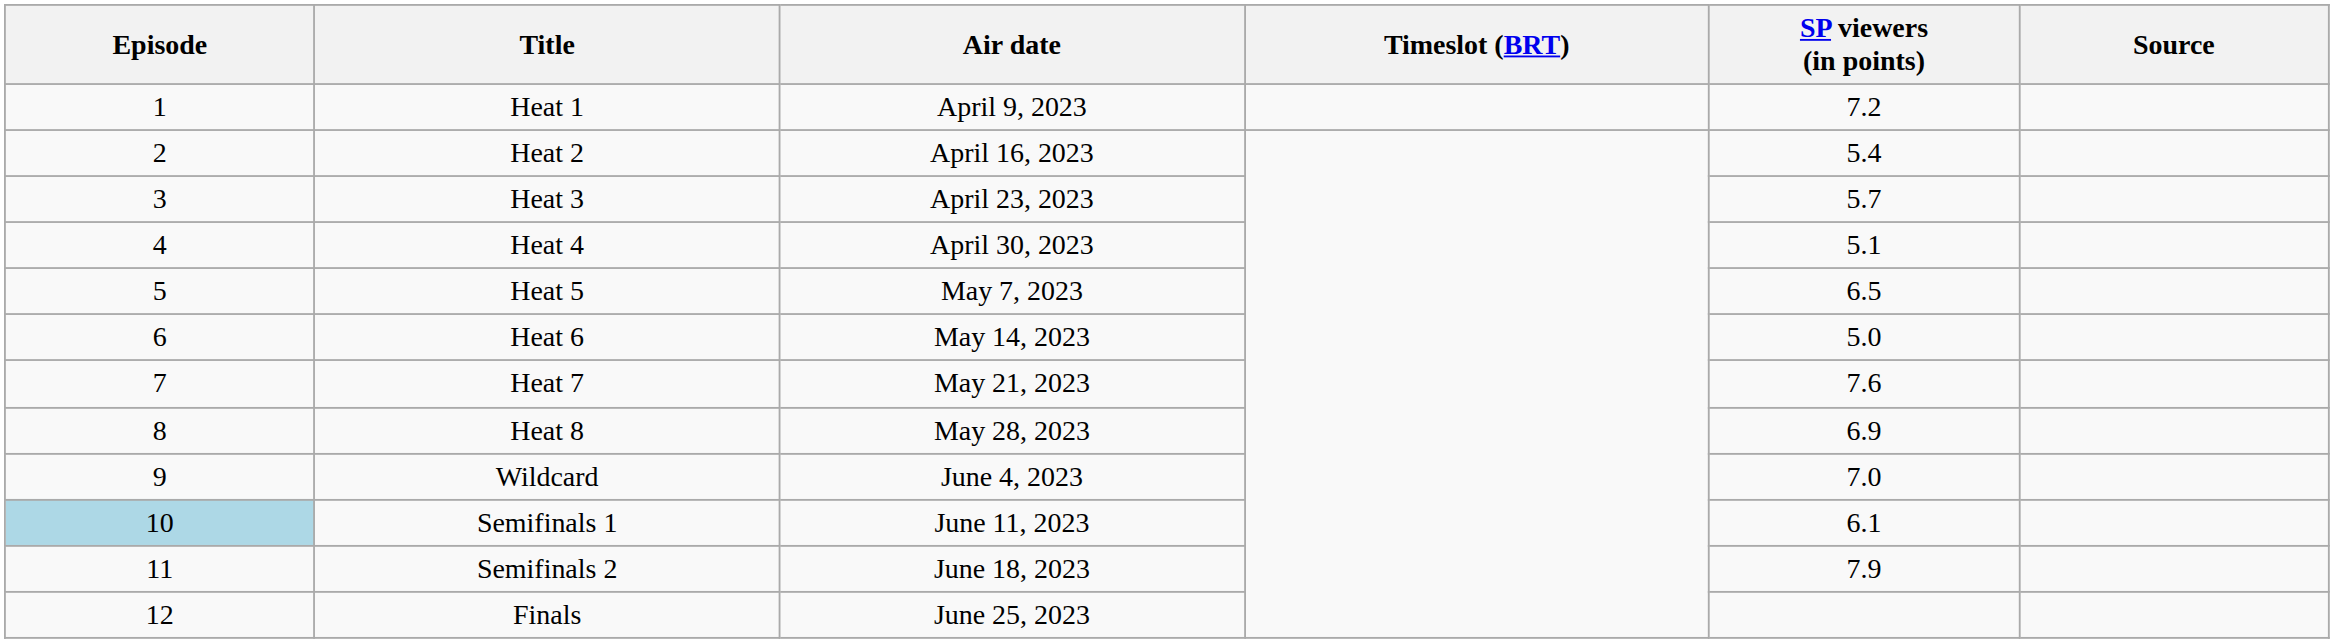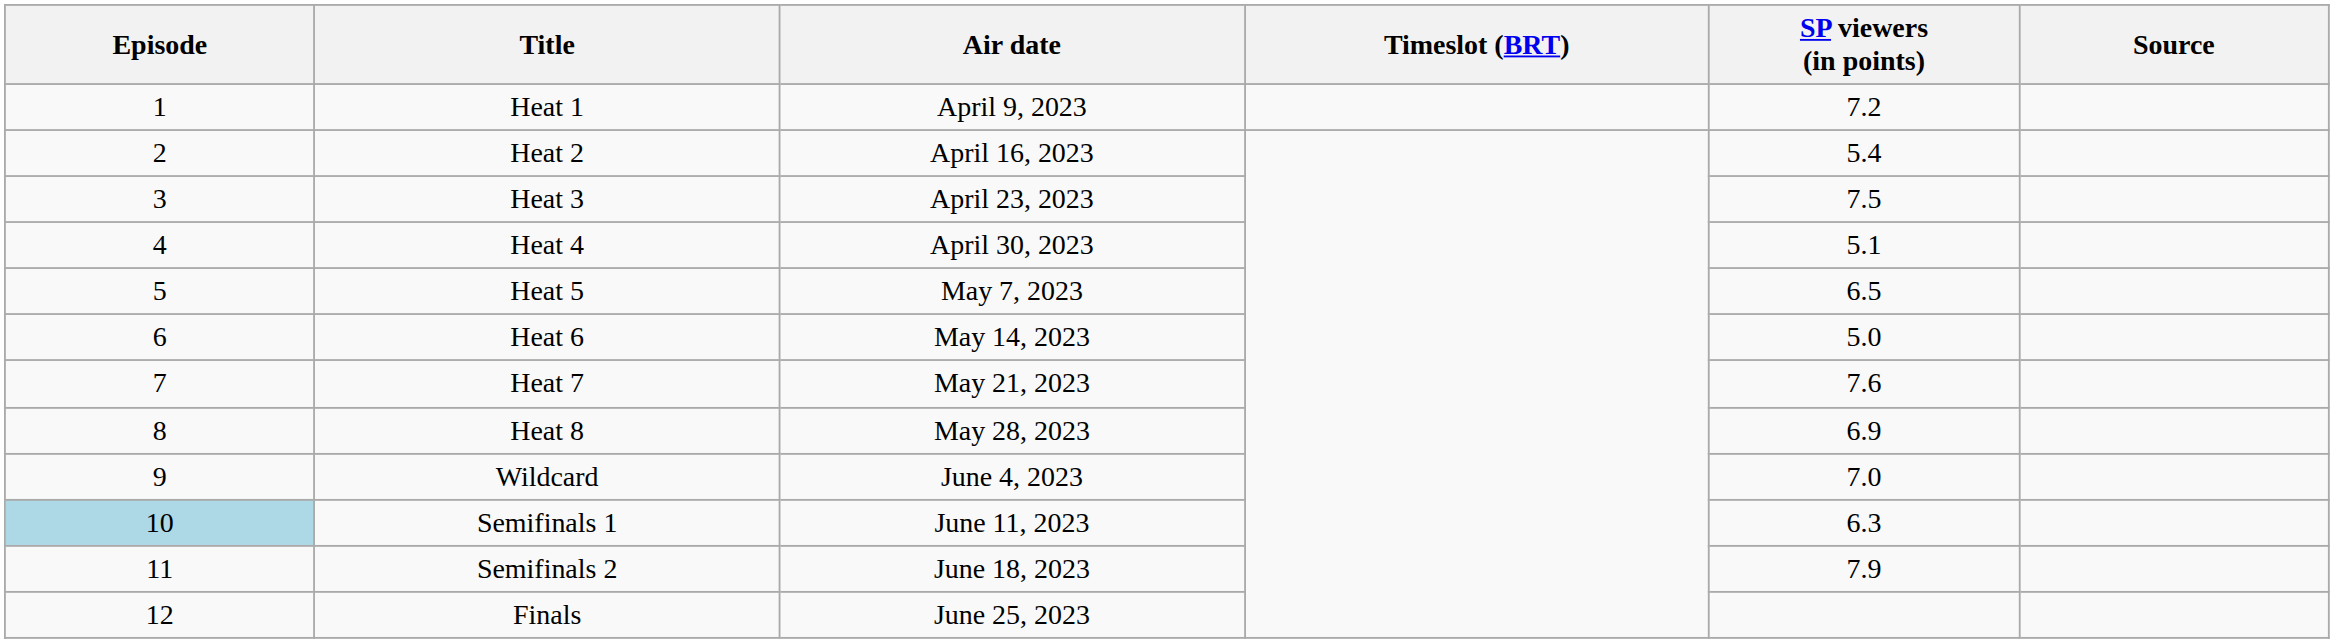 <table class="wikitable sortable" style="text-align:center; font-size:95%; width: 100%">
 <tr>
 <th width="05.0%">Episode</th>
 <th width="07.5%">Title</th>
 <th width="07.5%">Air date</th>
 <th width="07.5%">Timeslot (<a href='#'>BRT</a>)</th>
 <th width="05.0%"><a href='#'>SP</a> viewers<br>(in points)</th>
 <th width="05.0%">Source</th>
 </tr>
 <tr>
 <td>1</td>
 <td>Heat 1</td>
 <td>April 9, 2023</td>
 <td></td>
 <td>7.2</td>
 <td></td>
 </tr>
 <tr>
 <td>2</td>
 <td>Heat 2</td>
 <td>April 16, 2023</td>
 <td rowspan=11></td>
 <td>5.4</td>
 <td></td>
 </tr>
 <tr>
 <td>3</td>
 <td>Heat 3</td>
 <td>April 23, 2023</td>
-<td>5.7</td>
+<td>7.5</td>
 <td></td>
 </tr>
 <tr>
 <td>4</td>
 <td>Heat 4</td>
 <td>April 30, 2023</td>
 <td>5.1</td>
 <td></td>
 </tr>
 <tr>
 <td>5</td>
 <td>Heat 5</td>
 <td>May 7, 2023</td>
 <td>6.5</td>
 <td></td>
 </tr>
 <tr>
 <td>6</td>
 <td>Heat 6</td>
 <td>May 14, 2023</td>
 <td>5.0</td>
 <td></td>
 </tr>
 <tr>
 <td>7</td>
 <td>Heat 7</td>
 <td>May 21, 2023</td>
 <td>7.6</td>
 <td></td>
 </tr>
 <tr>
 <td>8</td>
 <td>Heat 8</td>
 <td>May 28, 2023</td>
 <td>6.9</td>
 <td></td>
 </tr>
 <tr>
 <td>9</td>
 <td>Wildcard</td>
 <td>June 4, 2023</td>
 <td>7.0</td>
 <td></td>
 </tr>
 <tr>
 <td style="background: lightblue;">10</td>
 <td>Semifinals 1</td>
 <td>June 11, 2023</td>
-<td>6.1</td>
+<td>6.3</td>
 <td></td>
 </tr>
 <tr>
 <td>11</td>
 <td>Semifinals 2</td>
 <td>June 18, 2023</td>
 <td>7.9</td>
 <td></td>
 </tr>
 <tr>
 <td>12</td>
 <td>Finals</td>
 <td>June 25, 2023</td>
 <td></td>
 <td></td>
 </tr>
 </table>
